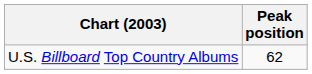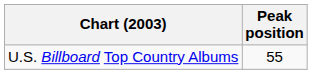 <table class="wikitable">
 <tr>
 <th>Chart (2003)</th>
 <th>Peak<br>position</th>
 </tr>
 <tr>
 <td>U.S. <em><a href='#'>Billboard</a></em> <a href='#'>Top Country Albums</a></td>
-<td align="center">62</td>
+<td align="center">55</td>
 </tr>
 </table>
